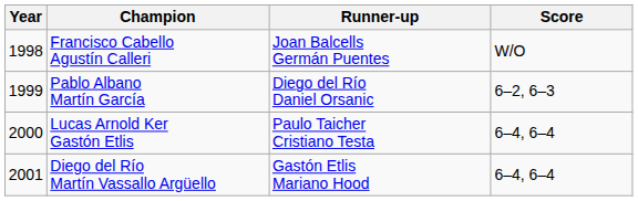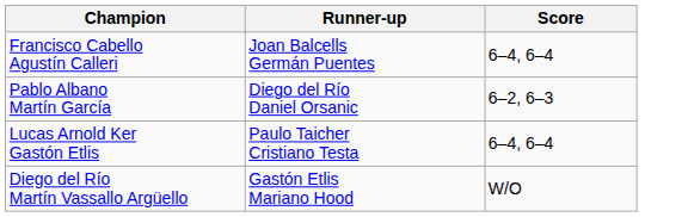 <table class="wikitable" style="font-size:90%">
 <tr>
-<th>Year</th>
 <th width="200">Champion</th>
 <th width="200">Runner-up</th>
 <th width="125">Score</th>
 </tr>
 <tr>
-<td>1998</td>
 <td> <a href='#'>Francisco Cabello</a><br> <a href='#'>Agustín Calleri</a></td>
 <td> <a href='#'>Joan Balcells</a><br> <a href='#'>Germán Puentes</a></td>
-<td>W/O</td>
+<td>6–4, 6–4</td>
 </tr>
 <tr>
-<td>1999</td>
 <td> <a href='#'>Pablo Albano</a><br> <a href='#'>Martín García</a></td>
 <td> <a href='#'>Diego del Río</a><br> <a href='#'>Daniel Orsanic</a></td>
 <td>6–2, 6–3</td>
 </tr>
 <tr>
-<td>2000</td>
 <td> <a href='#'>Lucas Arnold Ker</a><br> <a href='#'>Gastón Etlis</a></td>
 <td> <a href='#'>Paulo Taicher</a><br> <a href='#'>Cristiano Testa</a></td>
 <td>6–4, 6–4</td>
 </tr>
 <tr>
-<td>2001</td>
 <td> <a href='#'>Diego del Río</a><br> <a href='#'>Martín Vassallo Argüello</a></td>
 <td> <a href='#'>Gastón Etlis</a><br> <a href='#'>Mariano Hood</a></td>
-<td>6–4, 6–4</td>
+<td>W/O</td>
 </tr>
 </table>
